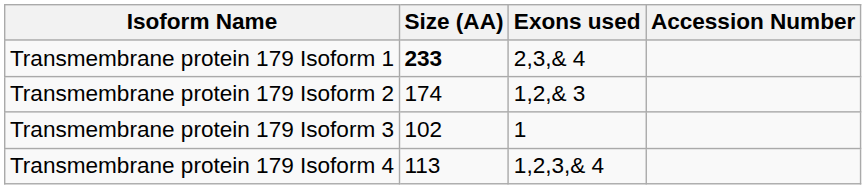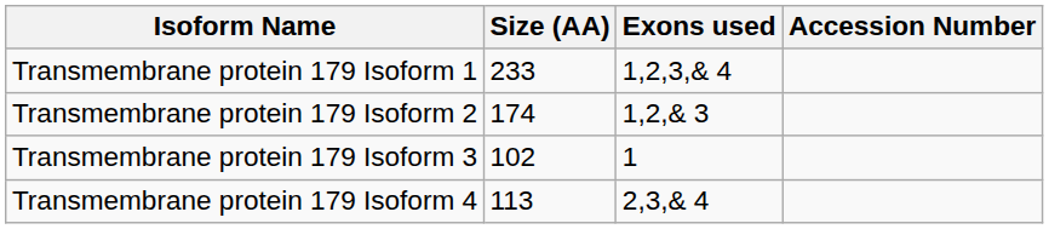 <table class="wikitable">
 <tr>
 <th>Isoform Name</th>
 <th>Size (AA)</th>
 <th>Exons used</th>
 <th>Accession Number</th>
 </tr>
 <tr>
 <td>Transmembrane protein 179 Isoform 1</td>
-<td><strong>233</strong></td>
-<td>2,3,& 4</td>
+<td>233</td>
+<td>1,2,3,& 4</td>
 <td></td>
 </tr>
 <tr>
 <td>Transmembrane protein 179 Isoform 2</td>
 <td>174</td>
 <td>1,2,& 3</td>
 <td></td>
 </tr>
 <tr>
 <td>Transmembrane protein 179 Isoform 3</td>
 <td>102</td>
 <td>1</td>
 <td></td>
 </tr>
 <tr>
 <td>Transmembrane protein 179 Isoform 4</td>
 <td>113</td>
-<td>1,2,3,& 4</td>
+<td>2,3,& 4</td>
 <td></td>
 </tr>
 </table>
